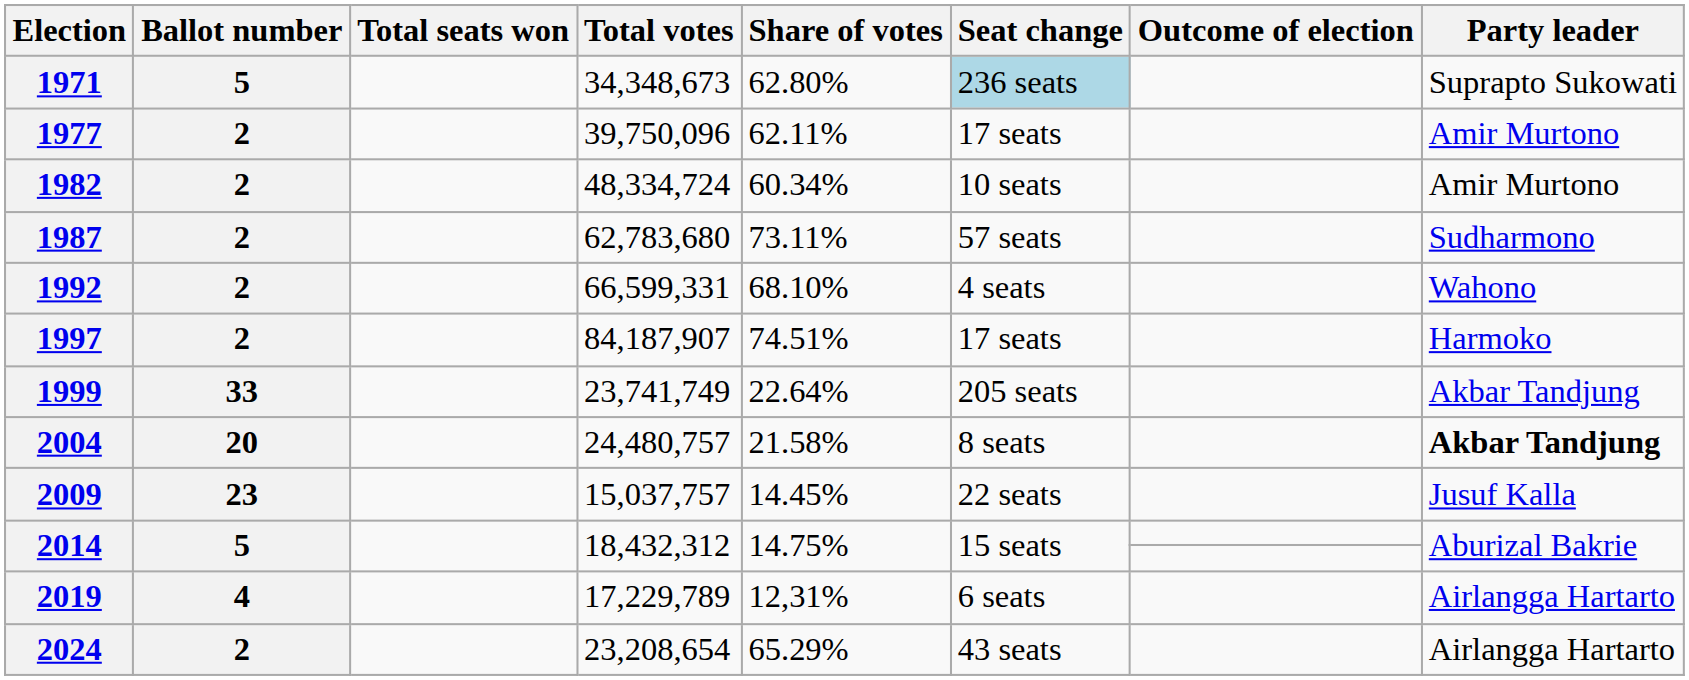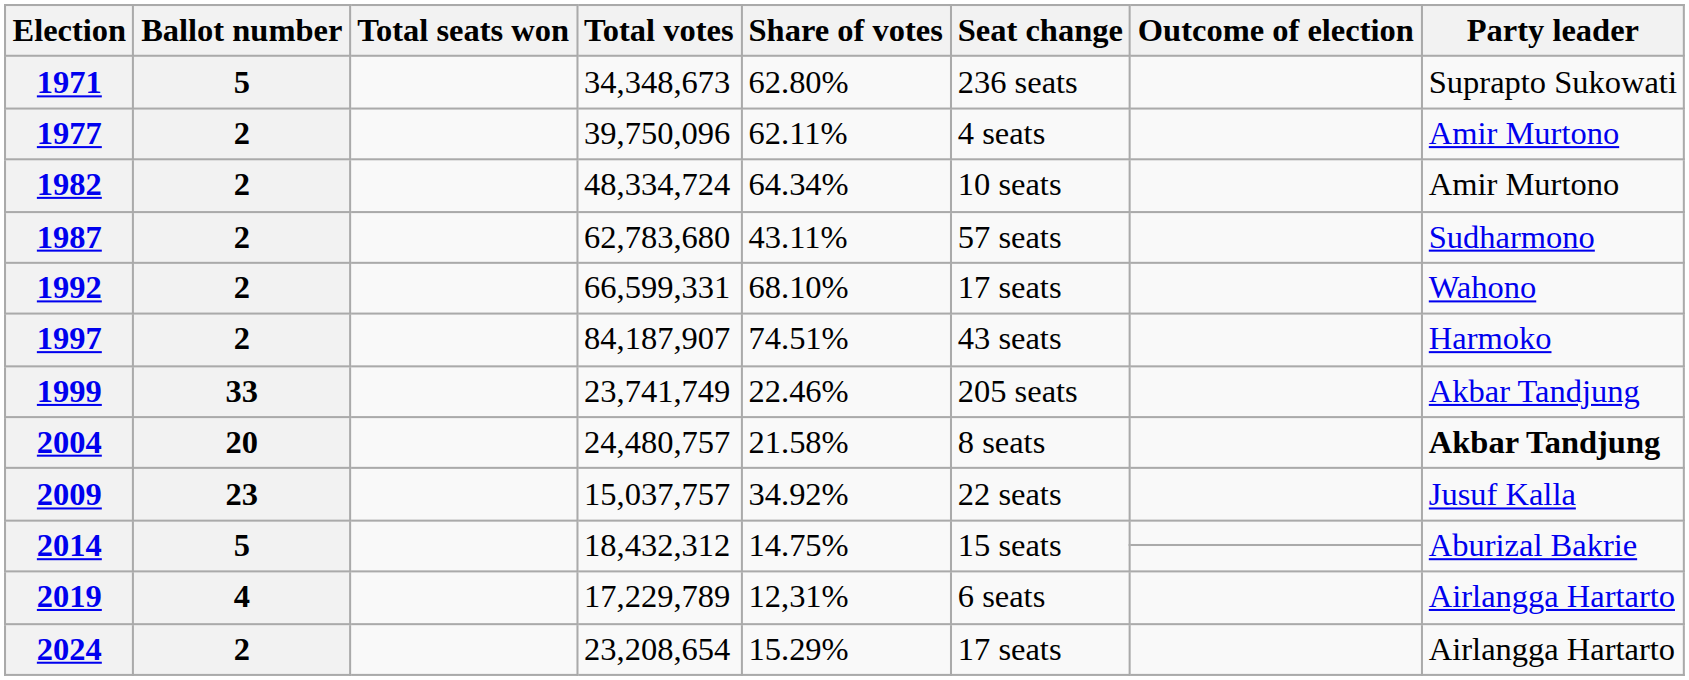 <table class="wikitable">
 <tr>
 <th>Election</th>
 <th>Ballot number</th>
 <th>Total seats won</th>
 <th>Total votes</th>
 <th>Share of votes</th>
 <th>Seat change</th>
 <th>Outcome of election</th>
 <th>Party leader</th>
 </tr>
 <tr>
 <th><a href='#'>1971</a></th>
 <th>5</th>
 <td></td>
 <td>34,348,673</td>
 <td>62.80%</td>
-<td style="background: lightblue;">236 seats</td>
+<td>236 seats</td>
 <td></td>
 <td>Suprapto Sukowati</td>
 </tr>
 <tr>
 <th><a href='#'>1977</a></th>
 <th>2</th>
 <td></td>
 <td>39,750,096</td>
 <td>62.11%</td>
-<td>17 seats</td>
+<td>4 seats</td>
 <td></td>
 <td><a href='#'>Amir Murtono</a></td>
 </tr>
 <tr>
 <th><a href='#'>1982</a></th>
 <th>2</th>
 <td></td>
 <td>48,334,724</td>
-<td>60.34%</td>
+<td>64.34%</td>
 <td>10 seats</td>
 <td></td>
 <td>Amir Murtono</td>
 </tr>
 <tr>
 <th><a href='#'>1987</a></th>
 <th>2</th>
 <td></td>
 <td>62,783,680</td>
-<td>73.11%</td>
+<td>43.11%</td>
 <td>57 seats</td>
 <td></td>
 <td><a href='#'>Sudharmono</a></td>
 </tr>
 <tr>
 <th><a href='#'>1992</a></th>
 <th>2</th>
 <td></td>
 <td>66,599,331</td>
 <td>68.10%</td>
-<td>4 seats</td>
+<td>17 seats</td>
 <td></td>
 <td><a href='#'>Wahono</a></td>
 </tr>
 <tr>
 <th><a href='#'>1997</a></th>
 <th>2</th>
 <td></td>
 <td>84,187,907</td>
 <td>74.51%</td>
-<td>17 seats</td>
+<td>43 seats</td>
 <td></td>
 <td><a href='#'>Harmoko</a></td>
 </tr>
 <tr>
 <th><a href='#'>1999</a></th>
 <th>33</th>
 <td></td>
 <td>23,741,749</td>
-<td>22.64%</td>
+<td>22.46%</td>
 <td>205 seats</td>
 <td></td>
 <td><a href='#'>Akbar Tandjung</a></td>
 </tr>
 <tr>
 <th><a href='#'>2004</a></th>
 <th>20</th>
 <td></td>
 <td>24,480,757</td>
 <td>21.58%</td>
 <td>8 seats</td>
 <td></td>
 <td><strong>Akbar Tandjung</strong></td>
 </tr>
 <tr>
 <th><a href='#'>2009</a></th>
 <th>23</th>
 <td></td>
 <td>15,037,757</td>
-<td>14.45%</td>
+<td>34.92%</td>
 <td>22 seats</td>
 <td></td>
 <td><a href='#'>Jusuf Kalla</a></td>
 </tr>
 <tr>
 <th rowspan="2"><a href='#'>2014</a></th>
 <th rowspan="2">5</th>
 <td rowspan="2"></td>
 <td rowspan="2">18,432,312</td>
 <td rowspan="2">14.75%</td>
 <td rowspan="2">15 seats</td>
 <td></td>
 <td rowspan="2"><a href='#'>Aburizal Bakrie</a></td>
 </tr>
 <tr>
 <td></td>
 </tr>
 <tr>
 <th><a href='#'>2019</a></th>
 <th>4</th>
 <td></td>
 <td>17,229,789</td>
 <td>12,31%</td>
 <td>6 seats</td>
 <td></td>
 <td><a href='#'>Airlangga Hartarto</a></td>
 </tr>
 <tr>
 <th><a href='#'>2024</a></th>
 <th>2</th>
 <td></td>
 <td>23,208,654</td>
-<td>65.29%</td>
-<td>43 seats</td>
+<td>15.29%</td>
+<td>17 seats</td>
 <td></td>
 <td>Airlangga Hartarto</td>
 </tr>
 </table>
